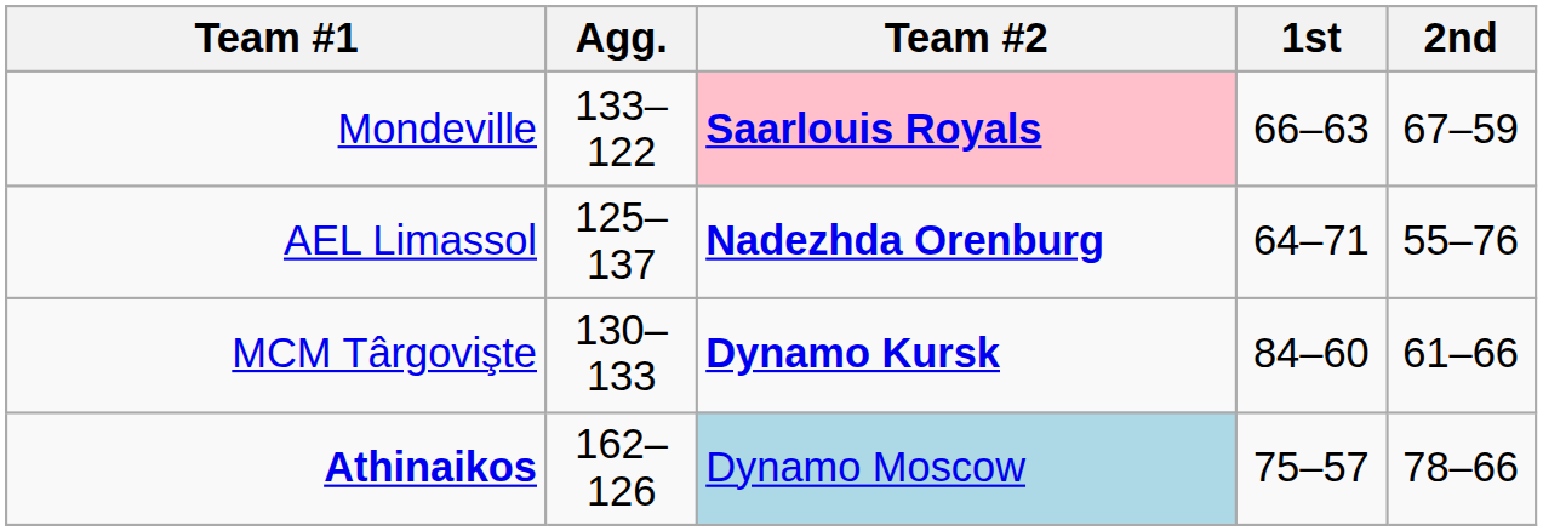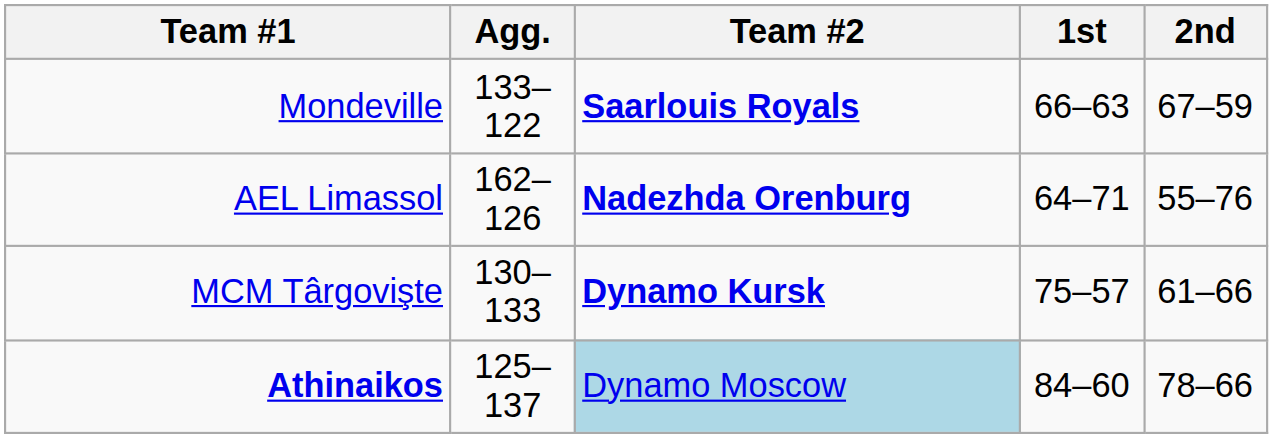 <table class=wikitable style="text-align:center">
 <tr>
 <th width=200>Team #1</th>
 <th width=50>Agg.</th>
 <th width=200>Team #2</th>
 <th width=50>1st</th>
 <th width=50>2nd</th>
 </tr>
 <tr>
 <td align=right><a href='#'>Mondeville</a> </td>
 <td>133–122</td>
-<td align=left style="background: pink;"> <strong><a href='#'>Saarlouis Royals</a></strong></td>
+<td align=left> <strong><a href='#'>Saarlouis Royals</a></strong></td>
 <td align=center>66–63</td>
 <td align=center>67–59</td>
 </tr>
 <tr>
 <td align=right><a href='#'>AEL Limassol</a> </td>
-<td>125–137</td>
+<td>162–126</td>
 <td align=left> <strong><a href='#'>Nadezhda Orenburg</a></strong></td>
 <td align=center>64–71</td>
 <td align=center>55–76</td>
 </tr>
 <tr>
 <td align=right><a href='#'>MCM Târgovişte</a> </td>
 <td>130–133</td>
 <td align=left> <strong><a href='#'>Dynamo Kursk</a></strong></td>
-<td align=center>84–60</td>
+<td align=center>75–57</td>
 <td align=center>61–66</td>
 </tr>
 <tr>
 <td align=right><strong><a href='#'>Athinaikos</a></strong> </td>
-<td>162–126</td>
+<td>125–137</td>
 <td align=left style="background: lightblue;"> <a href='#'>Dynamo Moscow</a></td>
-<td align=center>75–57</td>
+<td align=center>84–60</td>
 <td align=center>78–66</td>
 </tr>
 </table>
